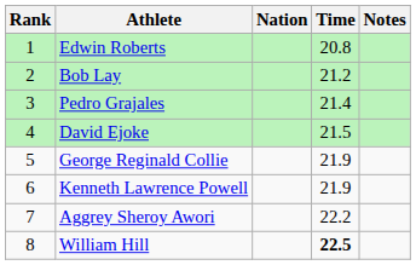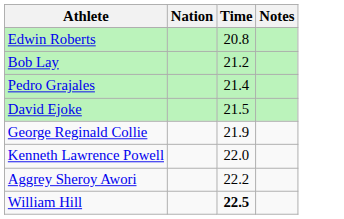 <table class="wikitable sortable" style="text-align:center">
 <tr>
-<th>Rank</th>
 <th>Athlete</th>
 <th>Nation</th>
 <th>Time</th>
 <th>Notes</th>
 </tr>
 <tr bgcolor=bbf3bb>
-<td>1</td>
 <td align=left><a href='#'>Edwin Roberts</a></td>
 <td align=left></td>
 <td>20.8</td>
 <td></td>
 </tr>
 <tr bgcolor=bbf3bb>
-<td>2</td>
 <td align=left><a href='#'>Bob Lay</a></td>
 <td align=left></td>
 <td>21.2</td>
 <td></td>
 </tr>
 <tr bgcolor=bbf3bb>
-<td>3</td>
 <td align=left><a href='#'>Pedro Grajales</a></td>
 <td align=left></td>
 <td>21.4</td>
 <td></td>
 </tr>
 <tr bgcolor=bbf3bb>
-<td>4</td>
 <td align=left><a href='#'>David Ejoke</a></td>
 <td align=left></td>
 <td>21.5</td>
 <td></td>
 </tr>
 <tr>
-<td>5</td>
 <td align=left><a href='#'>George Reginald Collie</a></td>
 <td align=left></td>
 <td>21.9</td>
 <td></td>
 </tr>
 <tr>
-<td>6</td>
 <td align=left><a href='#'>Kenneth Lawrence Powell</a></td>
 <td align=left></td>
-<td>21.9</td>
+<td>22.0</td>
 <td></td>
 </tr>
 <tr>
-<td>7</td>
 <td align=left><a href='#'>Aggrey Sheroy Awori</a></td>
 <td align=left></td>
 <td>22.2</td>
 <td></td>
 </tr>
 <tr>
-<td>8</td>
 <td align=left><a href='#'>William Hill</a></td>
 <td align=left></td>
 <td><strong>22.5</strong></td>
 <td></td>
 </tr>
 </table>
